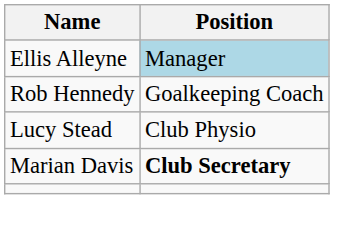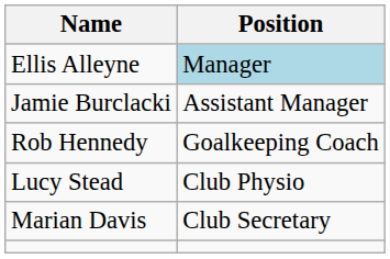 <table class="wikitable">
 <tr>
 <th>Name</th>
 <th>Position</th>
 </tr>
 <tr>
 <td> Ellis Alleyne</td>
 <td style="background: lightblue;">Manager</td>
+</tr>
+<tr>
+<td> Jamie Burclacki</td>
+<td>Assistant Manager</td>
 </tr>
 <tr>
 <td> Rob Hennedy</td>
 <td>Goalkeeping Coach</td>
 </tr>
 <tr>
 <td> Lucy Stead</td>
 <td>Club Physio</td>
 </tr>
 <tr>
 <td> Marian Davis</td>
-<td><strong>Club Secretary</strong></td>
+<td>Club Secretary</td>
 </tr>
 <tr>
 <td></td>
 </tr>
 </table>
